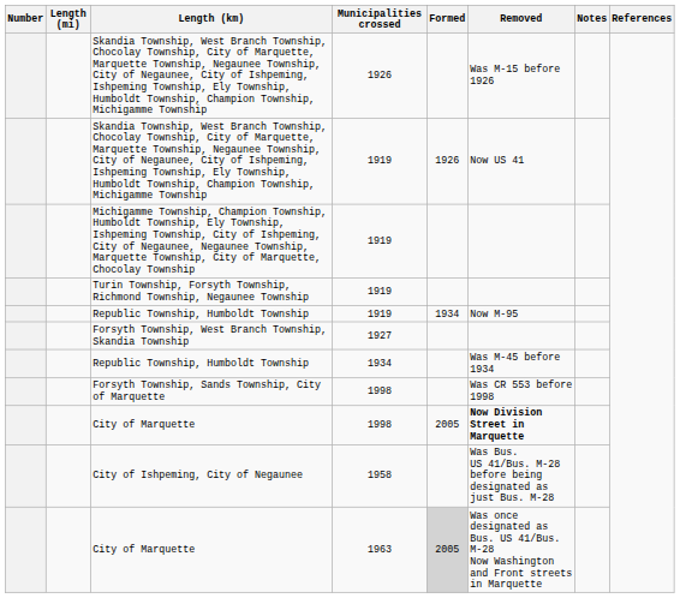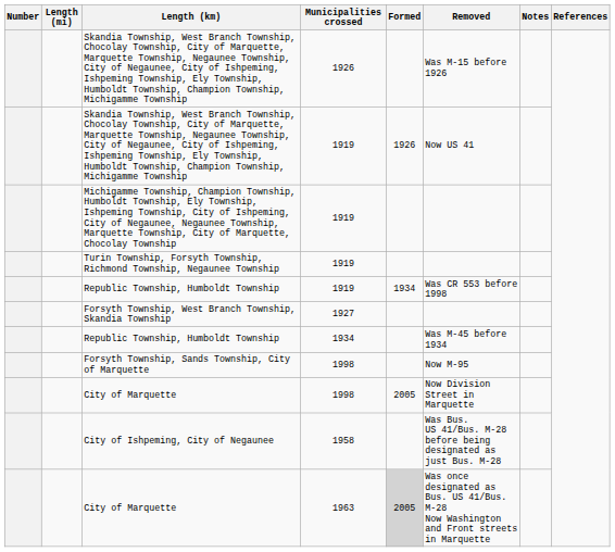 <table class="wikitable sortable plainrowheaders">
 <tr>
 <th scope="col">Number</th>
 <th scope="col">Length (mi)</th>
 <th scope="col">Length (km)</th>
 <th scope= "col" class="unsortable">Municipalities crossed</th>
 <th scope="col">Formed</th>
 <th scope="col">Removed</th>
 <th scope= "col" class="unsortable">Notes</th>
 <th scope= "col" class="unsortable">References</th>
 </tr>
 <tr>
 <th scope= "row"></th>
 <td></td>
 <td>Skandia Township, West Branch Township, Chocolay Township, City of Marquette, Marquette Township, Negaunee Township, City of Negaunee, City of Ishpeming, Ishpeming Township, Ely Township, Humboldt Township, Champion Township, Michigamme Township</td>
 <td align=center>1926</td>
 <td align=center></td>
 <td>Was M-15 before 1926</td>
 <td></td>
 </tr>
 <tr>
 <th scope= "row"></th>
 <td></td>
 <td>Skandia Township, West Branch Township, Chocolay Township, City of Marquette, Marquette Township, Negaunee Township, City of Negaunee, City of Ishpeming, Ishpeming Township, Ely Township, Humboldt Township, Champion Township, Michigamme Township</td>
 <td align=center>1919</td>
 <td align=center>1926</td>
 <td>Now US 41</td>
 <td></td>
 </tr>
 <tr>
 <th scope= "row"></th>
 <td></td>
 <td>Michigamme Township, Champion Township, Humboldt Township, Ely Township, Ishpeming Township, City of Ishpeming, City of Negaunee, Negaunee Township, Marquette Township, City of Marquette, Chocolay Township</td>
 <td align=center>1919</td>
 <td align=center></td>
 <td></td>
 <td></td>
 </tr>
 <tr>
 <th scope= "row"></th>
 <td></td>
 <td>Turin Township, Forsyth Township, Richmond Township, Negaunee Township</td>
 <td align=center>1919</td>
 <td align=center></td>
 <td></td>
 <td></td>
 </tr>
 <tr>
 <th scope= "row"></th>
 <td></td>
 <td>Republic Township, Humboldt Township</td>
 <td align=center>1919</td>
 <td align=center>1934</td>
-<td>Now M-95</td>
+<td>Was CR 553 before 1998</td>
 <td></td>
 </tr>
 <tr>
 <th scope= "row"></th>
 <td></td>
 <td>Forsyth Township, West Branch Township, Skandia Township</td>
 <td align=center>1927</td>
 <td align=center></td>
 <td></td>
 <td></td>
 </tr>
 <tr>
 <th scope= "row"></th>
 <td></td>
 <td>Republic Township, Humboldt Township</td>
 <td align=center>1934</td>
 <td align=center></td>
 <td>Was M-45 before 1934</td>
 <td></td>
 </tr>
 <tr>
 <th scope= "row"></th>
 <td></td>
 <td>Forsyth Township, Sands Township, City of Marquette</td>
 <td align=center>1998</td>
 <td align=center></td>
-<td>Was CR 553 before 1998</td>
+<td>Now M-95</td>
 <td></td>
 </tr>
 <tr>
 <th scope= "row"></th>
 <td></td>
 <td>City of Marquette</td>
 <td align=center>1998</td>
 <td align=center>2005</td>
-<td><strong>Now Division Street in Marquette</strong></td>
+<td>Now Division Street in Marquette</td>
 <td></td>
 </tr>
 <tr>
 <th scope= "row"></th>
 <td></td>
 <td>City of Ishpeming, City of Negaunee</td>
 <td align=center>1958</td>
 <td align=center></td>
 <td>Was Bus. US 41/Bus. M-28 before being designated as just Bus. M-28</td>
 <td></td>
 </tr>
 <tr>
 <th scope= "row"></th>
 <td></td>
 <td>City of Marquette</td>
 <td align=center>1963</td>
 <td align=center style="background: lightgrey;">2005</td>
 <td>Was once designated as Bus. US 41/Bus. M-28<br>Now Washington and Front streets in Marquette</td>
 <td></td>
 </tr>
 </table>
